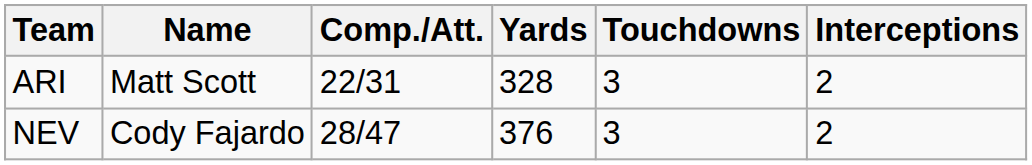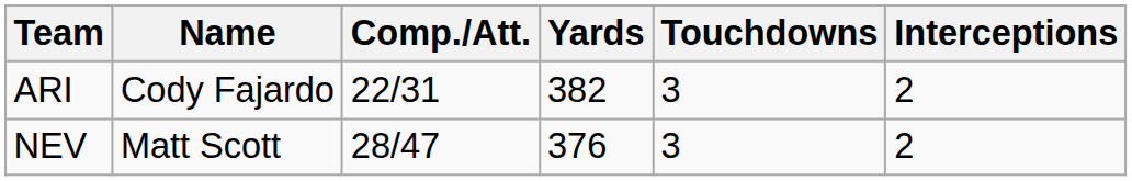 <table class="wikitable sortable">
 <tr>
 <th>Team</th>
 <th>Name</th>
 <th>Comp./Att.</th>
 <th>Yards</th>
 <th>Touchdowns</th>
 <th>Interceptions</th>
 </tr>
 <tr>
 <td>ARI</td>
-<td>Matt Scott</td>
+<td>Cody Fajardo</td>
 <td>22/31</td>
-<td>328</td>
+<td>382</td>
 <td>3</td>
 <td>2</td>
 </tr>
 <tr>
 <td>NEV</td>
-<td>Cody Fajardo</td>
+<td>Matt Scott</td>
 <td>28/47</td>
 <td>376</td>
 <td>3</td>
 <td>2</td>
 </tr>
 </table>
